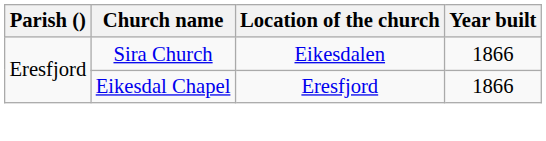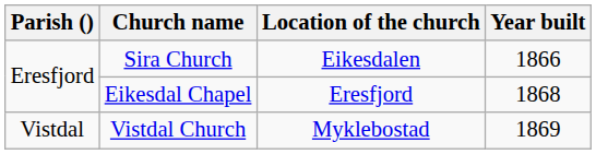 <table class="wikitable" style="text-align:center">
 <tr>
 <th>Parish ()</th>
 <th>Church name</th>
 <th>Location of the church</th>
 <th>Year built</th>
 </tr>
 <tr>
 <td rowspan="2">Eresfjord</td>
 <td><a href='#'>Sira Church</a></td>
 <td><a href='#'>Eikesdalen</a></td>
 <td>1866</td>
 </tr>
 <tr>
 <td><a href='#'>Eikesdal Chapel</a></td>
 <td><a href='#'>Eresfjord</a></td>
-<td>1866</td>
+<td>1868</td>
+</tr>
+<tr>
+<td rowspan="1">Vistdal</td>
+<td><a href='#'>Vistdal Church</a></td>
+<td><a href='#'>Myklebostad</a></td>
+<td>1869</td>
 </tr>
 </table>
